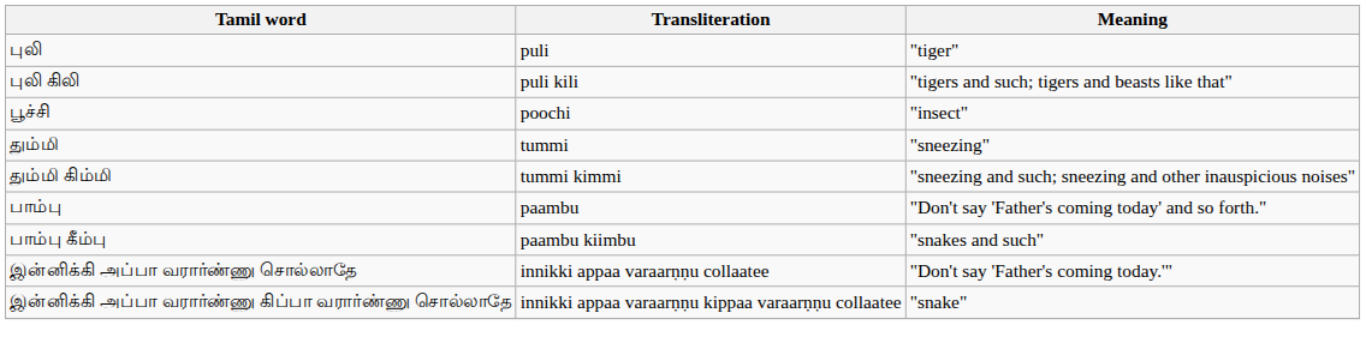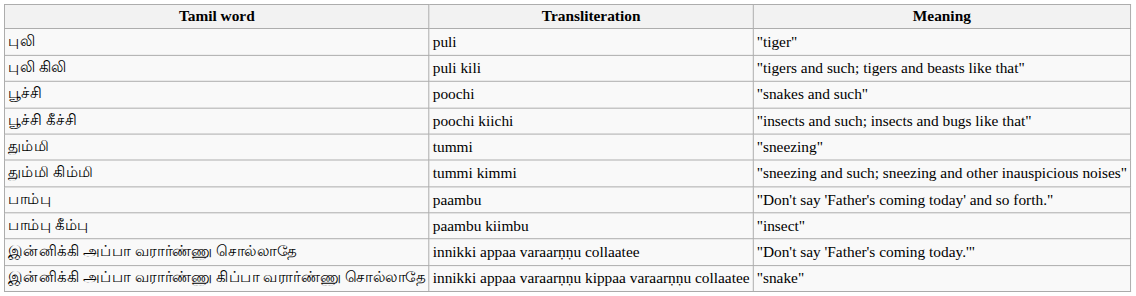 <table class=wikitable>
 <tr>
 <th scope="col">Tamil word</th>
 <th scope="col">Transliteration</th>
 <th scope="col">Meaning</th>
 </tr>
 <tr>
 <td scope="row">புலி</td>
 <td>puli</td>
 <td>"tiger"</td>
 </tr>
 <tr>
 <td scope="row">புலி கிலி</td>
 <td>puli kili</td>
 <td>"tigers and such; tigers and beasts like that"</td>
 </tr>
 <tr>
 <td scope="row">பூச்சி</td>
 <td>poochi</td>
-<td>"insect"</td>
+<td>"snakes and such"</td>
+</tr>
+<tr>
+<td scope="row">பூச்சி கீச்சி</td>
+<td>poochi kiichi</td>
+<td>"insects and such; insects and bugs like that"</td>
 </tr>
 <tr>
 <td scope="row">தும்மி</td>
 <td>tummi</td>
 <td>"sneezing"</td>
 </tr>
 <tr>
 <td scope="row">தும்மி கிம்மி</td>
 <td>tummi kimmi</td>
 <td>"sneezing and such; sneezing and other inauspicious noises"</td>
 </tr>
 <tr>
 <td scope="row">பாம்பு</td>
 <td>paambu</td>
 <td>"Don't say 'Father's coming today' and so forth."</td>
 </tr>
 <tr>
 <td scope="row">பாம்பு கீம்பு</td>
 <td>paambu kiimbu</td>
-<td>"snakes and such"</td>
+<td>"insect"</td>
 </tr>
 <tr>
 <td scope="row">இன்னிக்கி அப்பா வரார்ண்ணு சொல்லாதே</td>
 <td>innikki appaa varaarṇṇu collaatee</td>
 <td>"Don't say 'Father's coming today.'"</td>
 </tr>
 <tr>
 <td scope="row">இன்னிக்கி அப்பா வரார்ண்ணு கிப்பா வரார்ண்ணு சொல்லாதே</td>
 <td>innikki appaa varaarṇṇu kippaa varaarṇṇu collaatee</td>
 <td>"snake"</td>
 </tr>
 <tr>
 </tr>
 </table>
